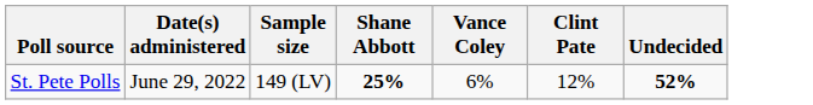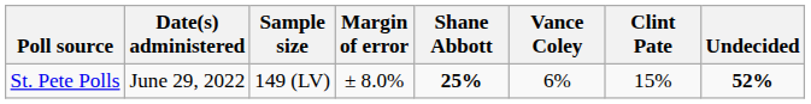 <table class="wikitable" style="font-size:90%;text-align:center;">
 <tr valign=bottom>
 <th>Poll source</th>
 <th>Date(s)<br>administered</th>
 <th>Sample<br>size</th>
+<th>Margin<br>of error</th>
 <th style="width:60px;">Shane<br>Abbott</th>
 <th style="width:60px;">Vance<br>Coley</th>
 <th style="width:60px;">Clint<br>Pate</th>
 <th>Undecided</th>
 </tr>
 <tr>
 <td style="text-align:left;"><a href='#'>St. Pete Polls</a></td>
 <td>June 29, 2022</td>
 <td>149 (LV)</td>
+<td>± 8.0%</td>
 <td><strong>25%</strong></td>
 <td>6%</td>
-<td>12%</td>
+<td>15%</td>
 <td><strong>52%</strong></td>
 </tr>
 </table>
